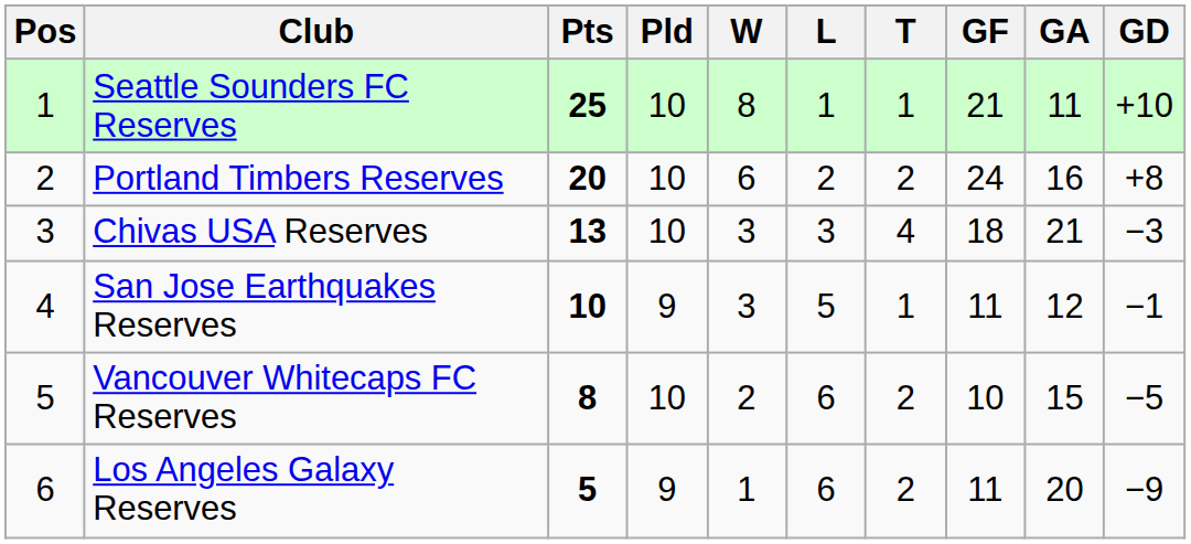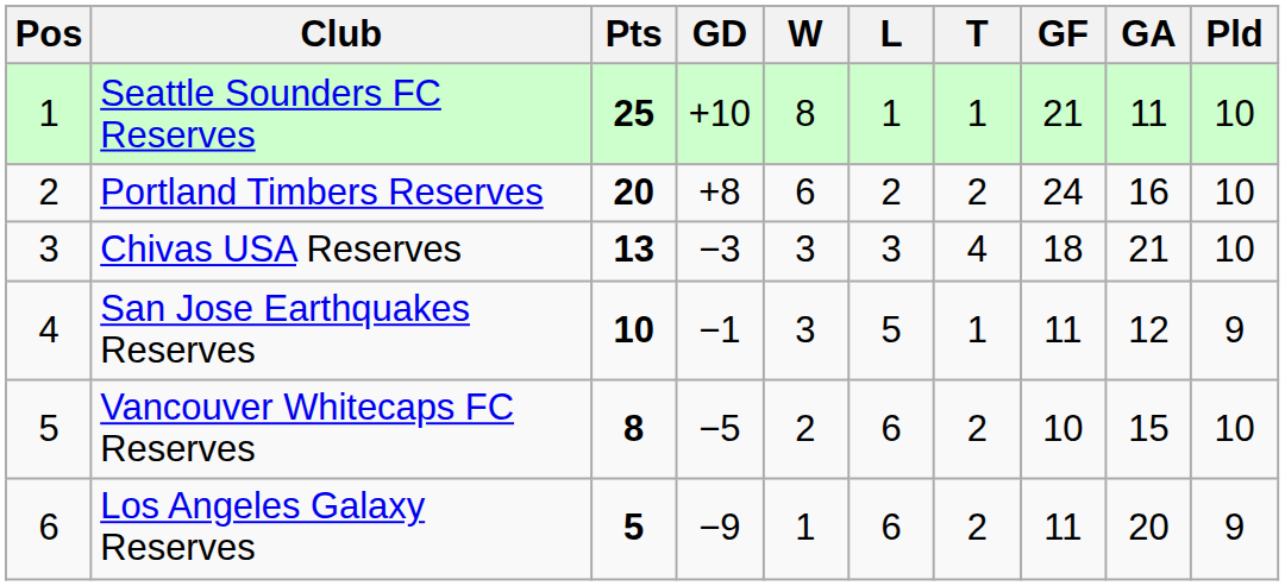 <table class="wikitable" style="text-align:center">
 <tr>
 <th width=30>Pos</th>
 <th width=210>Club</th>
 <th width=30>Pts</th>
-<th width=30>Pld</th>
+<th width=30>GD</th>
 <th width=30>W</th>
 <th width=30>L</th>
 <th width=30>T</th>
 <th width=30>GF</th>
 <th width=30>GA</th>
-<th width=30>GD</th>
+<th width=30>Pld</th>
 </tr>
 <tr bgcolor=#ccffcc>
 <td>1</td>
 <td align="left"><a href='#'>Seattle Sounders FC Reserves</a></td>
 <td><strong>25</strong></td>
-<td>10</td>
+<td>+10</td>
 <td>8</td>
 <td>1</td>
 <td>1</td>
 <td>21</td>
 <td>11</td>
-<td>+10</td>
+<td>10</td>
 </tr>
 <tr>
 <td>2</td>
 <td align="left"><a href='#'>Portland Timbers Reserves</a></td>
 <td><strong>20</strong></td>
-<td>10</td>
+<td>+8</td>
 <td>6</td>
 <td>2</td>
 <td>2</td>
 <td>24</td>
 <td>16</td>
-<td>+8</td>
+<td>10</td>
 </tr>
 <tr>
 <td>3</td>
 <td align="left"><a href='#'>Chivas USA</a> Reserves</td>
 <td><strong>13</strong></td>
-<td>10</td>
+<td>−3</td>
 <td>3</td>
 <td>3</td>
 <td>4</td>
 <td>18</td>
 <td>21</td>
-<td>−3</td>
+<td>10</td>
 </tr>
 <tr>
 <td>4</td>
 <td align="left"><a href='#'>San Jose Earthquakes</a> Reserves</td>
 <td><strong>10</strong></td>
-<td>9</td>
+<td>−1</td>
 <td>3</td>
 <td>5</td>
 <td>1</td>
 <td>11</td>
 <td>12</td>
-<td>−1</td>
+<td>9</td>
 </tr>
 <tr>
 <td>5</td>
 <td align="left"><a href='#'>Vancouver Whitecaps FC</a> Reserves</td>
 <td><strong>8</strong></td>
-<td>10</td>
+<td>−5</td>
 <td>2</td>
 <td>6</td>
 <td>2</td>
 <td>10</td>
 <td>15</td>
-<td>−5</td>
+<td>10</td>
 </tr>
 <tr>
 <td>6</td>
 <td align="left"><a href='#'>Los Angeles Galaxy</a> Reserves</td>
 <td><strong>5</strong></td>
-<td>9</td>
+<td>−9</td>
 <td>1</td>
 <td>6</td>
 <td>2</td>
 <td>11</td>
 <td>20</td>
-<td>−9</td>
+<td>9</td>
 </tr>
 </table>
